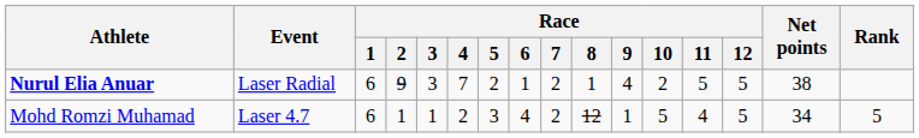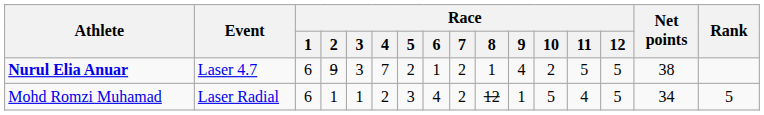 <table class="wikitable" width="77%" style="text-align:center; font-size:90%">
 <tr>
 <th rowspan="2" width="15%">Athlete</th>
 <th rowspan="2" width="8%">Event</th>
 <th colspan="12" width="48%">Race</th>
 <th rowspan="2" width="3%">Net points</th>
 <th rowspan="2" width="3%">Rank</th>
 </tr>
 <tr>
 <th width="2%">1</th>
 <th width="2%">2</th>
 <th width="2%">3</th>
 <th width="2%">4</th>
 <th width="2%">5</th>
 <th width="2%">6</th>
 <th width="2%">7</th>
 <th width="2%">8</th>
 <th width="2%">9</th>
 <th width="2%">10</th>
 <th width="2%">11</th>
 <th width="2%">12</th>
 </tr>
 <tr>
 <td align="left"><strong><a href='#'>Nurul Elia Anuar</a></strong></td>
-<td align="left"><a href='#'>Laser Radial</a></td>
+<td align="left"><a href='#'>Laser 4.7</a></td>
 <td>6</td>
 <td><s>9</s><br></td>
 <td>3</td>
 <td>7</td>
 <td>2</td>
 <td>1</td>
 <td>2</td>
 <td>1</td>
 <td>4</td>
 <td>2</td>
 <td>5</td>
 <td>5</td>
 <td>38</td>
 <td></td>
 </tr>
 <tr>
 <td align="left"><a href='#'>Mohd Romzi Muhamad</a></td>
-<td align="left"><a href='#'>Laser 4.7</a></td>
+<td align="left"><a href='#'>Laser Radial</a></td>
 <td>6</td>
 <td>1</td>
 <td>1</td>
 <td>2</td>
 <td>3</td>
 <td>4</td>
 <td>2</td>
 <td><s>12</s><br></td>
 <td>1</td>
 <td>5</td>
 <td>4</td>
 <td>5</td>
 <td>34</td>
 <td>5</td>
 </tr>
 </table>
